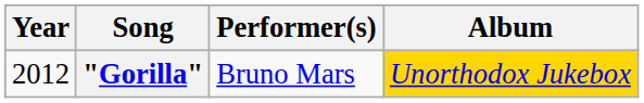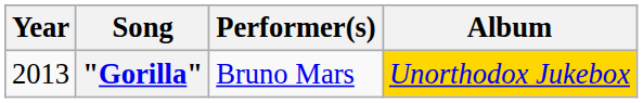 <table class="wikitable plainrowheaders" style="text-align: left;">
 <tr style="background:#ccc; text-align:center;">
 <th scope="col">Year</th>
 <th scope="col">Song</th>
 <th scope="col">Performer(s)</th>
 <th scope="col">Album</th>
 </tr>
 <tr>
-<td>2012</td>
+<td>2013</td>
 <th scope="row">"<a href='#'>Gorilla</a>"</th>
 <td><a href='#'>Bruno Mars</a></td>
 <td style="background: gold;"><em><a href='#'>Unorthodox Jukebox</a></em></td>
 </tr>
 </table>
